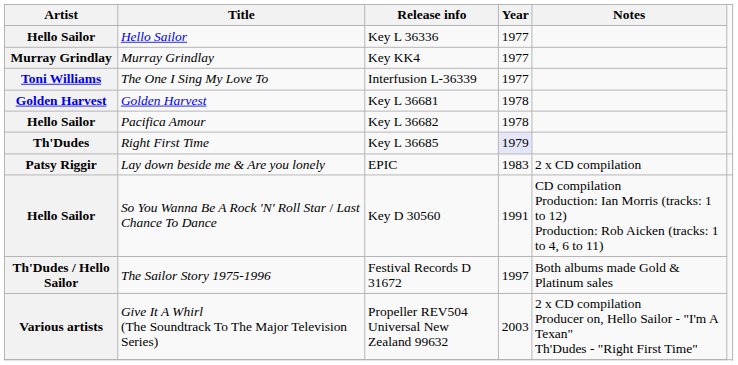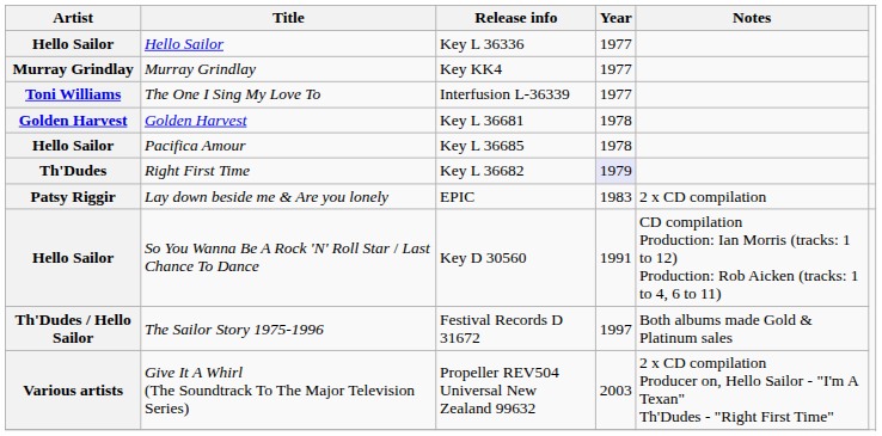 <table class="wikitable plainrowheaders sortable">
 <tr>
 <th scope="col">Artist</th>
 <th scope="col">Title</th>
 <th scope="col">Release info</th>
 <th scope="col">Year</th>
 <th scope="col" class="unsortable">Notes</th>
 </tr>
 <tr>
 <th scope="row">Hello Sailor</th>
 <td><em><a href='#'>Hello Sailor</a></em></td>
 <td>Key L 36336</td>
 <td>1977</td>
 <td></td>
 </tr>
 <tr>
 <th scope="row">Murray Grindlay</th>
 <td><em>Murray Grindlay </em></td>
 <td>Key KK4</td>
 <td>1977</td>
 <td></td>
 </tr>
 <tr>
 <th scope="row"><a href='#'>Toni Williams</a></th>
 <td><em>The One I Sing My Love To</em></td>
 <td>Interfusion L-36339</td>
 <td>1977</td>
 <td></td>
 </tr>
 <tr>
 <th scope="row"><a href='#'>Golden Harvest</a></th>
 <td><em><a href='#'>Golden Harvest</a></em></td>
 <td>Key L 36681</td>
 <td>1978</td>
 <td></td>
 </tr>
 <tr>
 <th scope="row">Hello Sailor</th>
 <td><em>Pacifica Amour</em></td>
-<td>Key L 36682</td>
+<td>Key L 36685</td>
 <td>1978</td>
 <td></td>
 </tr>
 <tr>
 <th scope="row">Th'Dudes</th>
 <td><em>Right First Time</em></td>
-<td>Key L 36685</td>
+<td>Key L 36682</td>
 <td style="background: lavender;">1979</td>
 <td></td>
 </tr>
 <tr>
 <th scope="row">Patsy Riggir</th>
 <td><em>Lay down beside me & Are you lonely</em></td>
 <td>EPIC</td>
 <td>1983</td>
 <td>2 x CD compilation</td>
 <td></td>
 </tr>
 <tr>
 <th scope="row">Hello Sailor</th>
 <td><em> So You Wanna Be A Rock 'N' Roll Star</em> / <em>Last Chance To Dance</em></td>
 <td>Key D 30560</td>
 <td>1991</td>
 <td>CD compilation<br>Production: Ian Morris (tracks: 1 to 12)<br>Production: Rob Aicken (tracks: 1 to 4, 6 to 11)</td>
 </tr>
 <tr>
 <th scope="row">Th'Dudes / Hello Sailor</th>
 <td><em>The Sailor Story 1975-1996</em></td>
 <td>Festival Records D 31672</td>
 <td>1997</td>
 <td>Both albums made Gold & Platinum sales</td>
 </tr>
 <tr>
 <th scope="row">Various artists</th>
 <td><em>Give It A Whirl</em><br>(The Soundtrack To The Major Television Series)</td>
 <td>Propeller REV504<br>Universal New Zealand 99632</td>
 <td>2003</td>
 <td>2 x CD compilation<br>Producer on, Hello Sailor - "I'm A Texan"<br>Th'Dudes - "Right First Time"</td>
 </tr>
 <tr>
 </tr>
 </table>
